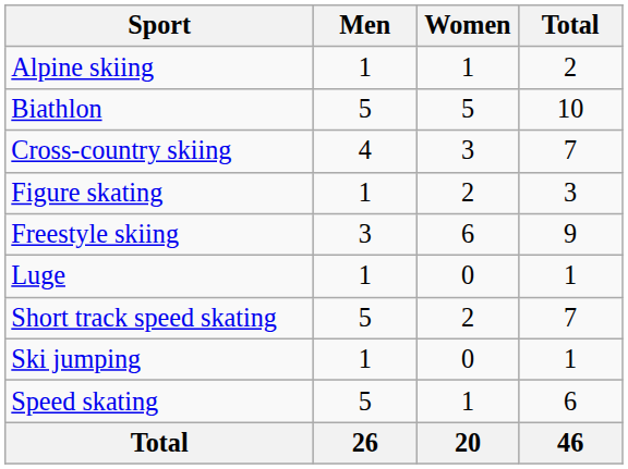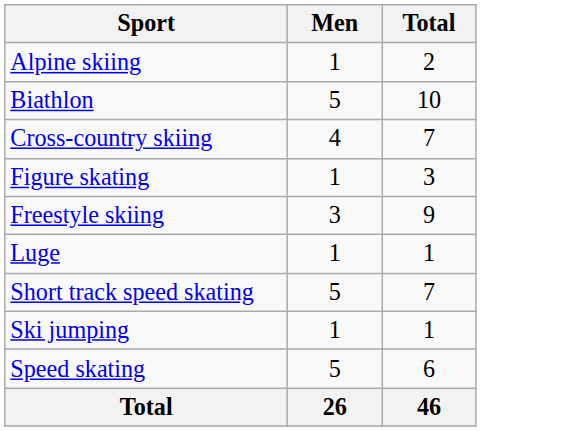 <table class="wikitable sortable" style="text-align:center;">
 <tr>
 <th width=180>Sport</th>
 <th width=55>Men</th>
-<th width=55>Women</th>
 <th width=55>Total</th>
 </tr>
 <tr |>
 <td align="left"><a href='#'>Alpine skiing</a></td>
-<td>1</td>
 <td>1</td>
 <td>2</td>
 </tr>
 <tr>
 <td align=left><a href='#'>Biathlon</a></td>
 <td>5</td>
-<td>5</td>
 <td>10</td>
 </tr>
 <tr>
 <td align="left"><a href='#'>Cross-country skiing</a></td>
 <td>4</td>
-<td>3</td>
 <td>7</td>
 </tr>
 <tr>
 <td align=left><a href='#'>Figure skating</a></td>
 <td>1</td>
-<td>2</td>
 <td>3</td>
 </tr>
 <tr>
 <td align=left><a href='#'>Freestyle skiing</a></td>
 <td>3</td>
-<td>6</td>
 <td>9</td>
 </tr>
 <tr>
 <td align=left><a href='#'>Luge</a></td>
 <td>1</td>
-<td>0</td>
 <td>1</td>
 </tr>
 <tr>
 <td align="left"><a href='#'>Short track speed skating</a></td>
 <td>5</td>
-<td>2</td>
 <td>7</td>
 </tr>
 <tr>
 <td align="left"><a href='#'>Ski jumping</a></td>
 <td>1</td>
-<td>0</td>
 <td>1</td>
 </tr>
 <tr>
 <td align="left"><a href='#'>Speed skating</a></td>
 <td>5</td>
-<td>1</td>
 <td>6</td>
 </tr>
 <tr>
 <th>Total</th>
 <th>26</th>
-<th>20</th>
 <th>46</th>
 </tr>
 </table>
